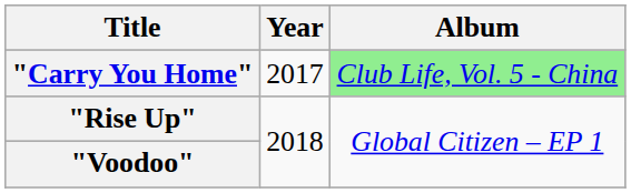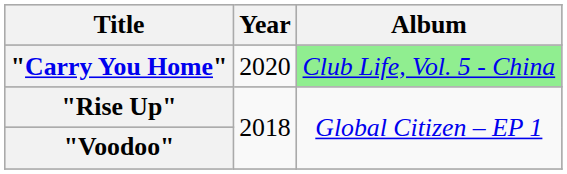 <table class="wikitable plainrowheaders" style="text-align:center;">
 <tr>
 <th scope="col">Title</th>
 <th scope="col">Year</th>
 <th scope="col">Album</th>
 </tr>
 <tr>
 <th scope="row">"<a href='#'>Carry You Home</a>"<br></th>
-<td>2017</td>
+<td>2020</td>
 <td style="background: lightgreen;"><em><a href='#'>Club Life, Vol. 5 - China</a></em></td>
 </tr>
 <tr>
 <th scope="row">"Rise Up"<br></th>
 <td rowspan="2">2018</td>
 <td rowspan="2"><em><a href='#'>Global Citizen – EP 1</a></em><br></td>
 </tr>
 <tr>
 <th scope="row">"Voodoo"<br></th>
 </tr>
 </table>
